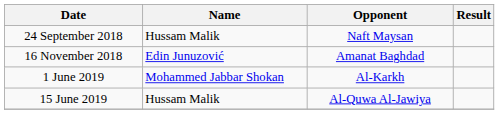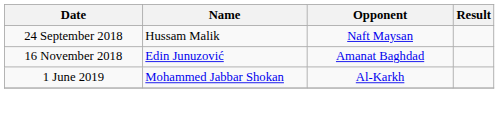 <table class="wikitable sortable" style="font-size: 90%; text-align: center;">
 <tr>
 <th style="width:150px;">Date</th>
 <th style="width:180px;">Name</th>
 <th style="width:160px;">Opponent</th>
 <th style="width:30px;">Result</th>
 </tr>
 <tr>
 <td>24 September 2018</td>
 <td style="text-align:left"> Hussam Malik</td>
 <td><a href='#'> Naft Maysan</a></td>
 <td></td>
 </tr>
 <tr>
 <td>16 November 2018</td>
 <td style="text-align:left"> <a href='#'>Edin Junuzović</a></td>
 <td><a href='#'>Amanat Baghdad</a></td>
 <td></td>
 </tr>
 <tr>
 <td>1 June 2019</td>
 <td style="text-align:left"> <a href='#'>Mohammed Jabbar Shokan</a></td>
 <td><a href='#'>Al-Karkh</a></td>
 <td></td>
 </tr>
 <tr>
-<td>15 June 2019</td>
-<td style="text-align:left"> Hussam Malik</td>
-<td><a href='#'>Al-Quwa Al-Jawiya</a></td>
-<td></td>
-</tr>
-<tr>
 </tr>
 </table>
